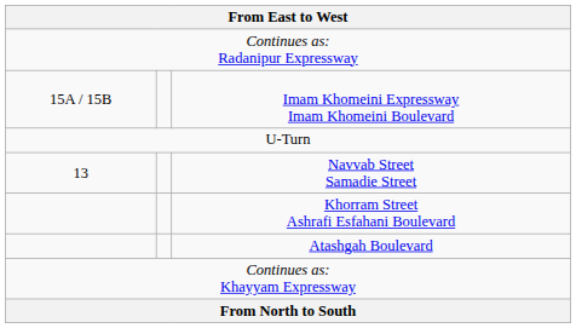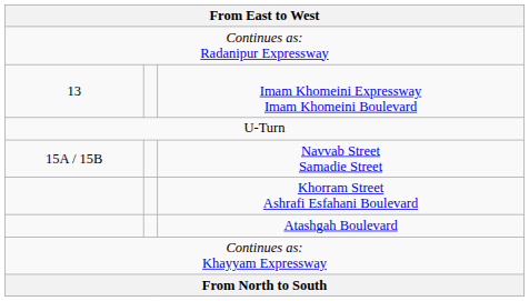 <table class="wikitable" style="text-align:center" width="600px">
 <tr>
 <th text-align="center" colspan="3"> From East to West </th>
 </tr>
 <tr>
 <td colspan="7" align="center"><em>Continues as:</em><br> <a href='#'>Radanipur Expressway</a></td>
 </tr>
 <tr>
-<td>15A / 15B</td>
+<td>13</td>
 <td><br></td>
 <td><br> <a href='#'>Imam Khomeini Expressway</a><br> <a href='#'>Imam Khomeini Boulevard</a></td>
 </tr>
 <tr>
 <td text-align="center" colspan="3"> U-Turn</td>
 </tr>
 <tr>
-<td>13</td>
+<td>15A / 15B</td>
 <td></td>
 <td> <a href='#'>Navvab Street</a><br> <a href='#'>Samadie Street</a></td>
 </tr>
 <tr>
 <td></td>
 <td></td>
 <td> <a href='#'>Khorram Street</a><br> <a href='#'>Ashrafi Esfahani Boulevard</a></td>
 </tr>
 <tr>
 <td></td>
 <td><br></td>
 <td> <a href='#'>Atashgah Boulevard</a></td>
 </tr>
 <tr>
 <td colspan="7" align="center"><em>Continues as:</em><br> <a href='#'>Khayyam Expressway</a></td>
 </tr>
 <tr>
 <th text-align="center" colspan="3"> From North to South </th>
 </tr>
 </table>
